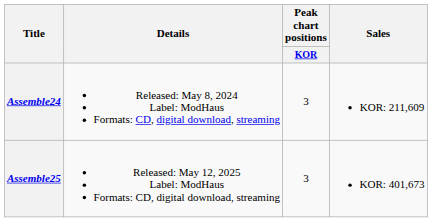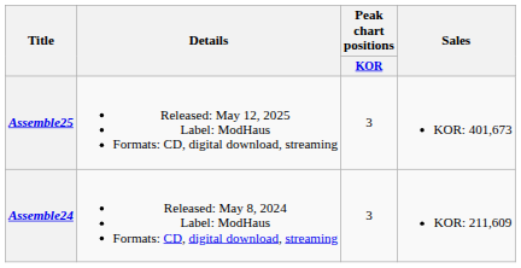 <table class="wikitable plainrowheaders" style="text-align:center">
 <tr>
 <th scope="col" rowspan="2">Title</th>
 <th scope="col" rowspan="2">Details</th>
 <th scope="col">Peak chart positions</th>
 <th scope="col" rowspan="2">Sales</th>
 </tr>
 <tr>
 <th scope="col" style="font-size:90%; width:2.5em"><a href='#'>KOR</a><br></th>
 </tr>
 <tr>
+<th scope="row"><em><a href='#'>Assemble25</a></em></th>
+<td><br><ul><li>Released: May 12, 2025</li><li>Label: ModHaus</li><li>Formats: CD, digital download, streaming</li></ul></td>
+<td>3</td>
+<td><br><ul><li>KOR: 401,673</li></ul></td>
+</tr>
+<tr>
 <th scope="row"><em><a href='#'>Assemble24</a></em></th>
 <td><br><ul><li>Released: May 8, 2024</li><li>Label: ModHaus</li><li>Formats: <a href='#'>CD</a>, <a href='#'>digital download</a>, <a href='#'>streaming</a></li></ul></td>
 <td>3</td>
 <td><br><ul><li>KOR: 211,609</li></ul></td>
 </tr>
-<tr>
-<th scope="row"><em><a href='#'>Assemble25</a></em></th>
-<td><br><ul><li>Released: May 12, 2025</li><li>Label: ModHaus</li><li>Formats: CD, digital download, streaming</li></ul></td>
-<td>3</td>
-<td><br><ul><li>KOR: 401,673</li></ul></td>
-</tr>
 </table>
